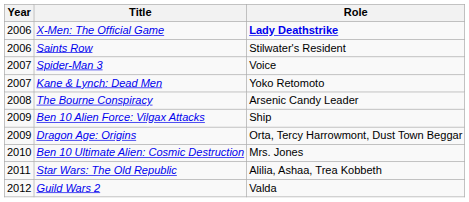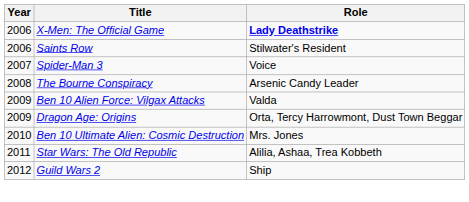 <table class="wikitable sortable">
 <tr>
 <th>Year</th>
 <th>Title</th>
 <th>Role</th>
 </tr>
 <tr>
 <td>2006</td>
 <td><em><a href='#'>X-Men: The Official Game</a></em></td>
 <td><strong><a href='#'>Lady Deathstrike</a></strong></td>
 </tr>
 <tr>
 <td>2006</td>
 <td><em><a href='#'>Saints Row</a></em></td>
 <td>Stilwater's Resident</td>
 </tr>
 <tr>
 <td>2007</td>
 <td><a href='#'><em>Spider-Man 3</em></a></td>
 <td>Voice</td>
 </tr>
 <tr>
-<td>2007</td>
-<td><em><a href='#'>Kane & Lynch: Dead Men</a></em></td>
-<td>Yoko Retomoto</td>
-</tr>
-<tr>
 <td>2008</td>
 <td><em><a href='#'>The Bourne Conspiracy</a></em></td>
 <td>Arsenic Candy Leader</td>
 </tr>
 <tr>
 <td>2009</td>
 <td><em><a href='#'>Ben 10 Alien Force: Vilgax Attacks</a></em></td>
-<td>Ship</td>
+<td>Valda</td>
 </tr>
 <tr>
 <td>2009</td>
 <td><em><a href='#'>Dragon Age: Origins</a></em></td>
 <td>Orta, Tercy Harrowmont, Dust Town Beggar</td>
 </tr>
 <tr>
 <td>2010</td>
 <td><em><a href='#'>Ben 10 Ultimate Alien: Cosmic Destruction</a></em></td>
 <td>Mrs. Jones</td>
 </tr>
 <tr>
 <td>2011</td>
 <td><em><a href='#'>Star Wars: The Old Republic</a></em></td>
 <td>Alilia, Ashaa, Trea Kobbeth</td>
 </tr>
 <tr>
 <td>2012</td>
 <td><em><a href='#'>Guild Wars 2</a></em></td>
-<td>Valda</td>
+<td>Ship</td>
 </tr>
 </table>
